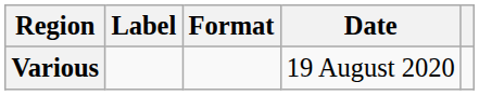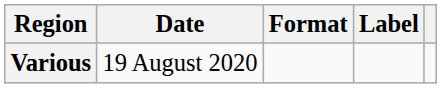 <table class="wikitable plainrowheaders" style="text-align:center">
 <tr>
 <th scope="col">Region</th>
+<th scope="col">Date</th>
+<th scope="col">Format</th>
 <th scope="col">Label</th>
-<th scope="col">Format</th>
-<th scope="col">Date</th>
 <th scope="col"></th>
 </tr>
 <tr>
 <th scope="row">Various</th>
+<td>19 August 2020</td>
 <td></td>
 <td></td>
-<td>19 August 2020</td>
 <td align="center"></td>
 </tr>
 </table>
